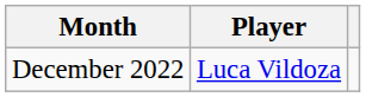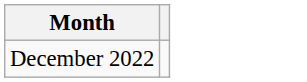 <table class="wikitable" style="text-align: center;">
 <tr>
 <th>Month</th>
-<th>Player</th>
 <th></th>
 </tr>
 <tr>
 <td>December 2022</td>
-<td align="left"> <a href='#'>Luca Vildoza</a></td>
 <td></td>
 </tr>
 </table>
